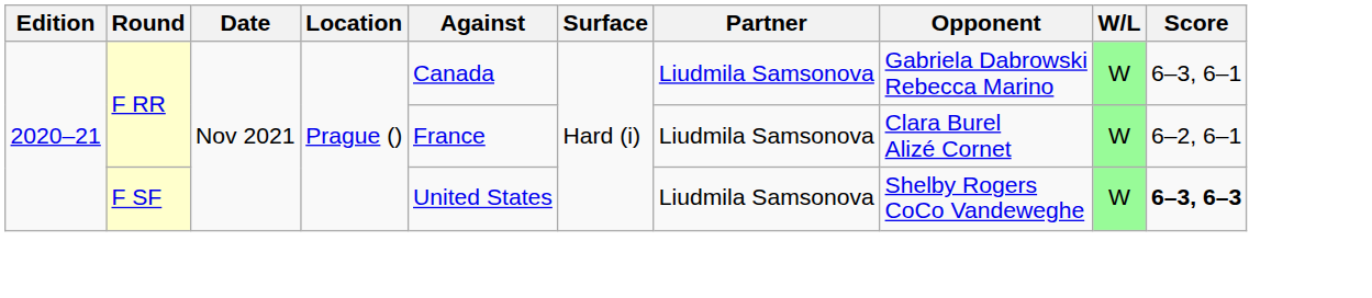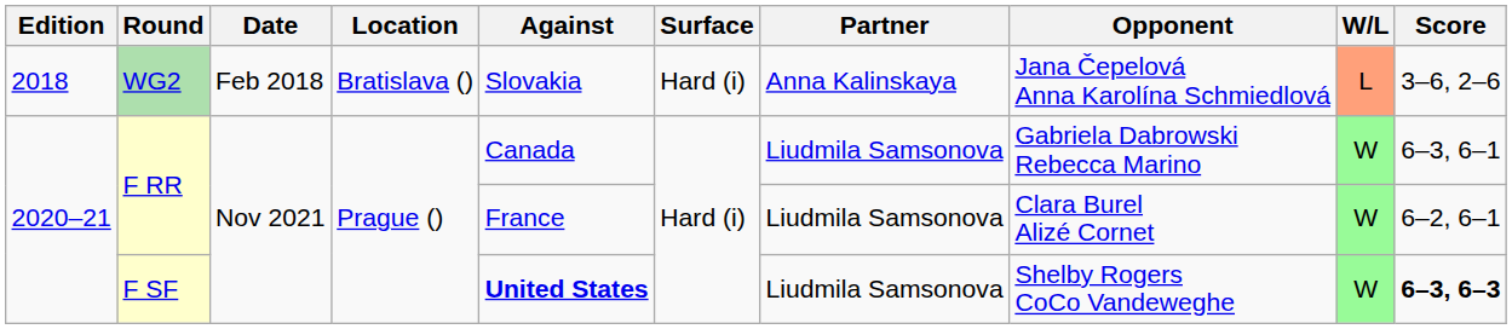 <table class="wikitable">
 <tr>
 <th>Edition</th>
 <th>Round</th>
 <th>Date</th>
 <th>Location</th>
 <th>Against</th>
 <th>Surface</th>
 <th>Partner</th>
 <th>Opponent</th>
 <th>W/L</th>
 <th>Score</th>
+</tr>
+<tr>
+<td><a href='#'>2018</a></td>
+<td bgcolor="addfad"><a href='#'>WG2</a></td>
+<td>Feb 2018</td>
+<td><a href='#'>Bratislava</a> ()</td>
+<td> <a href='#'>Slovakia</a></td>
+<td>Hard (i)</td>
+<td><a href='#'>Anna Kalinskaya</a></td>
+<td><a href='#'>Jana Čepelová</a> <br> <a href='#'>Anna Karolína Schmiedlová</a></td>
+<td align="center" bgcolor="FFA07A">L</td>
+<td>3–6, 2–6</td>
 </tr>
 <tr>
 <td rowspan="3"><a href='#'>2020–21</a></td>
 <td rowspan="2" bgcolor="ffffcc"><a href='#'>F RR</a></td>
 <td rowspan="3">Nov 2021</td>
 <td rowspan="3"><a href='#'>Prague</a> ()</td>
 <td> <a href='#'>Canada</a></td>
 <td rowspan="3">Hard (i)</td>
 <td><a href='#'>Liudmila Samsonova</a></td>
 <td><a href='#'>Gabriela Dabrowski</a> <br> <a href='#'>Rebecca Marino</a></td>
 <td align="center" bgcolor="98FB98">W</td>
 <td>6–3, 6–1</td>
 </tr>
 <tr>
 <td> <a href='#'>France</a></td>
 <td>Liudmila Samsonova</td>
 <td><a href='#'>Clara Burel</a> <br> <a href='#'>Alizé Cornet</a></td>
 <td align="center" bgcolor="98FB98">W</td>
 <td>6–2, 6–1</td>
 </tr>
 <tr>
 <td bgcolor="ffffcc"><a href='#'>F SF</a></td>
-<td> <a href='#'>United States</a></td>
+<td><strong> <a href='#'>United States</a></strong></td>
 <td>Liudmila Samsonova</td>
 <td><a href='#'>Shelby Rogers</a> <br> <a href='#'>CoCo Vandeweghe</a></td>
 <td align="center" bgcolor="98FB98">W</td>
 <td><strong>6–3, 6–3</strong></td>
 </tr>
 </table>
